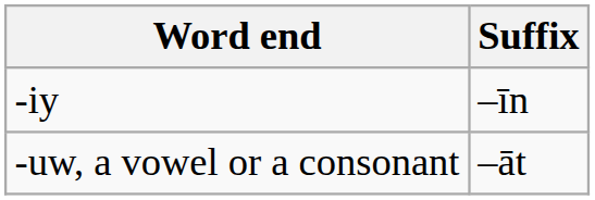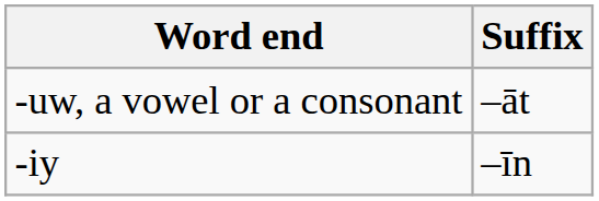 <table class="wikitable">
 <tr>
 <th>Word end</th>
 <th>Suffix</th>
 </tr>
 <tr>
+<td>-uw, a vowel or a consonant</td>
+<td>–āt</td>
+</tr>
+<tr>
 <td>-iy</td>
 <td>–īn</td>
 </tr>
-<tr>
-<td>-uw, a vowel or a consonant</td>
-<td>–āt</td>
-</tr>
 </table>
